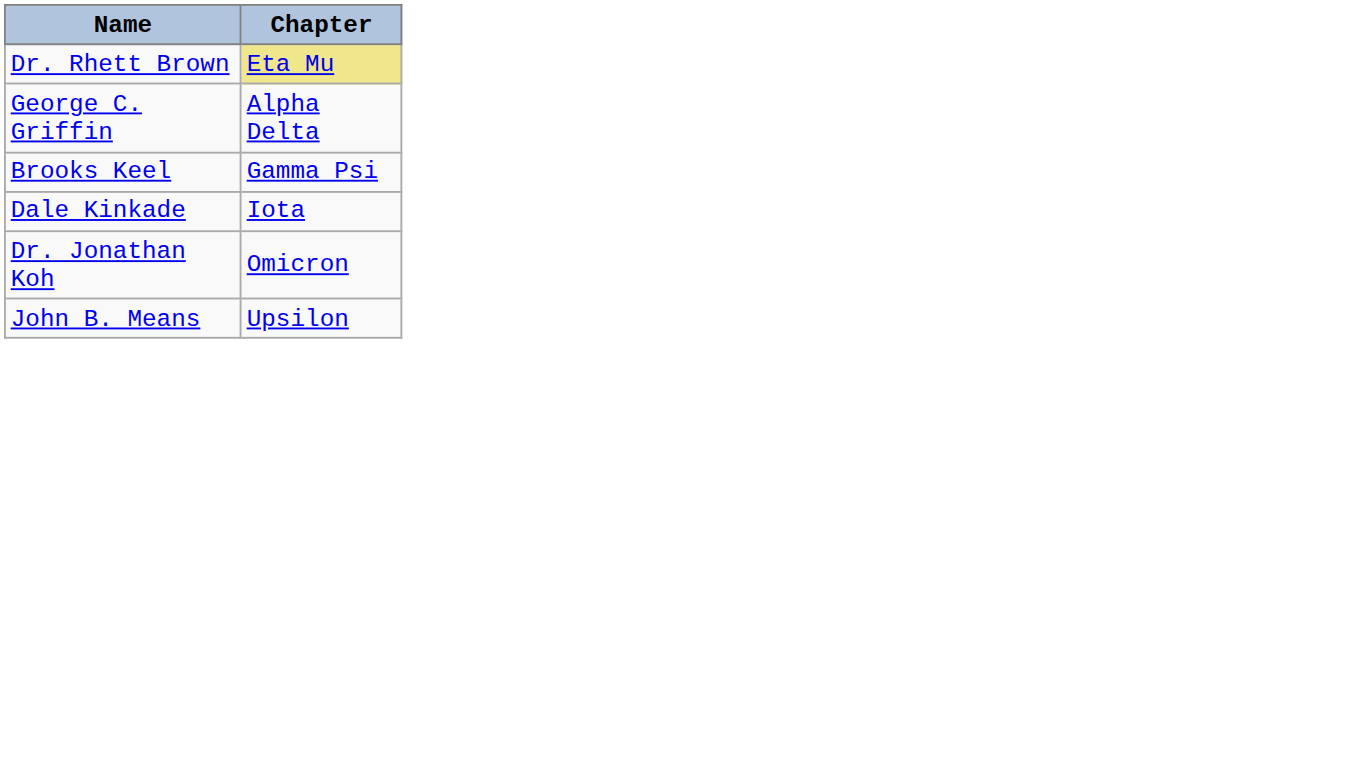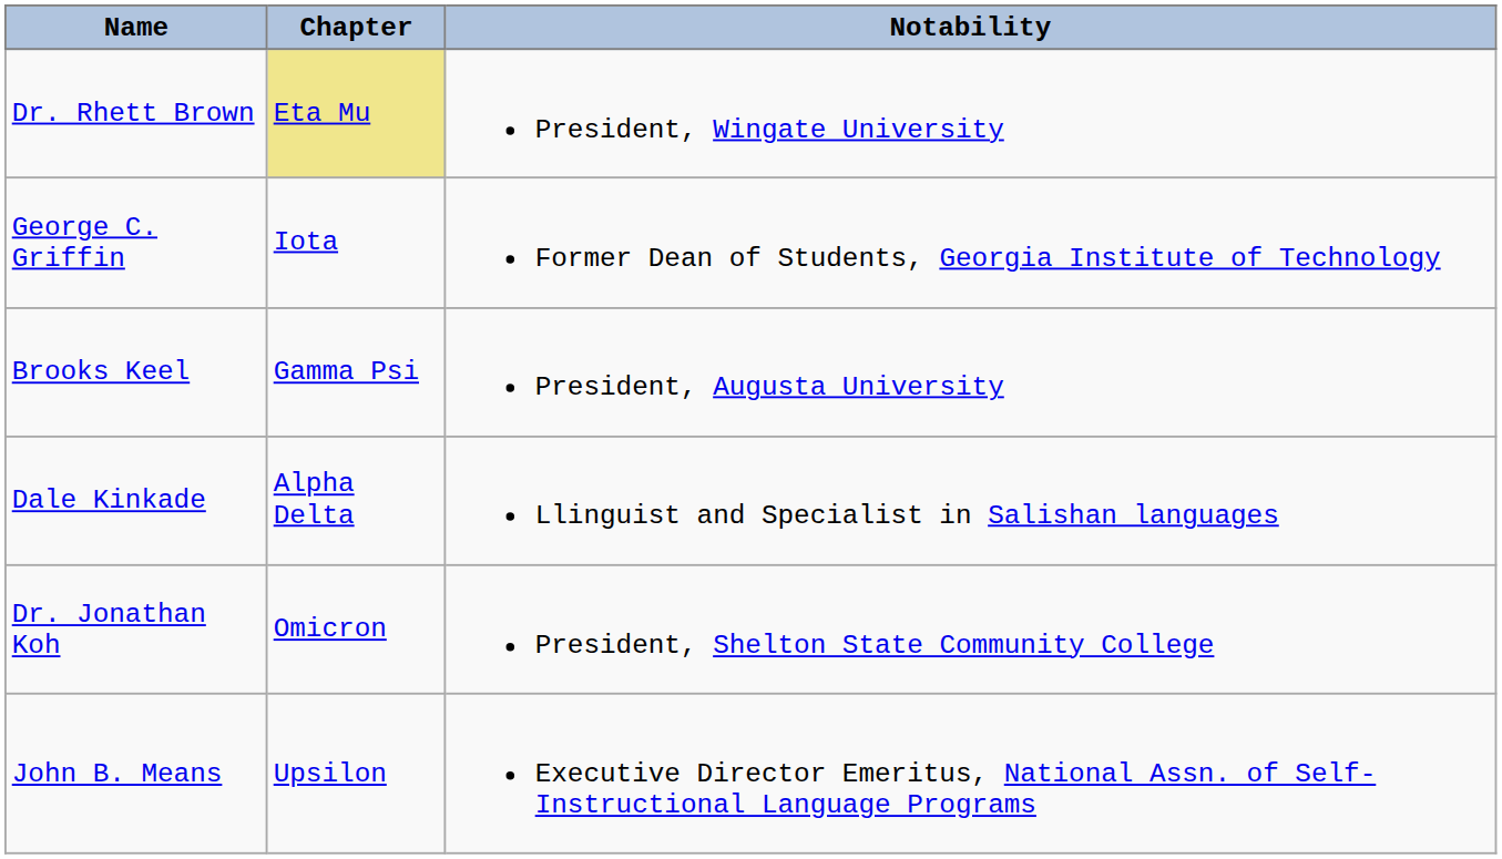 <table class="wikitable">
 <tr>
 <th style="background: #B0C4DE; color:#000000 ;border:solid 1px #808080;" width=120px>Name</th>
 <th style="background: #B0C4DE; color:#000000 ;border:solid 1px #808080;" width=80px>Chapter</th>
+<th style="background: #B0C4DE; color:#000000 ;border:solid 1px #808080;" width=500px>Notability</th>
 </tr>
 <tr>
 <td><a href='#'>Dr. Rhett Brown</a></td>
 <td style="background: khaki;"><a href='#'>Eta Mu</a></td>
+<td><br><ul><li>President, <a href='#'>Wingate University</a></li></ul></td>
 </tr>
 <tr>
 <td><a href='#'>George C. Griffin</a></td>
-<td><a href='#'>Alpha Delta</a></td>
+<td><a href='#'>Iota</a></td>
+<td><br><ul><li>Former Dean of Students, <a href='#'>Georgia Institute of Technology</a></li></ul></td>
 </tr>
 <tr>
 <td><a href='#'>Brooks Keel</a></td>
 <td><a href='#'>Gamma Psi</a></td>
+<td><br><ul><li>President, <a href='#'>Augusta University</a></li></ul></td>
 </tr>
 <tr>
 <td><a href='#'>Dale Kinkade</a></td>
-<td><a href='#'>Iota</a></td>
+<td><a href='#'>Alpha Delta</a></td>
+<td><br><ul><li>Llinguist and Specialist in <a href='#'>Salishan languages</a></li></ul></td>
 </tr>
 <tr>
 <td><a href='#'>Dr. Jonathan Koh</a></td>
 <td><a href='#'>Omicron</a></td>
+<td><br><ul><li>President, <a href='#'>Shelton State Community College</a></li></ul></td>
 </tr>
 <tr>
 <td><a href='#'>John B. Means</a></td>
 <td><a href='#'>Upsilon</a></td>
+<td><br><ul><li>Executive Director Emeritus, <a href='#'>National Assn. of Self-Instructional Language Programs</a></li></ul></td>
 </tr>
 </table>
